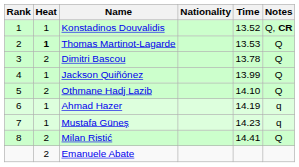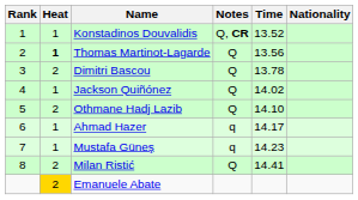 <table class="wikitable sortable" style="text-align:center">
 <tr>
 <th>Rank</th>
 <th>Heat</th>
 <th>Name</th>
+<th>Notes</th>
+<th>Time</th>
 <th>Nationality</th>
-<th>Time</th>
-<th>Notes</th>
 </tr>
 <tr bgcolor=ccffcc>
 <td>1</td>
 <td>1</td>
 <td align=left><a href='#'>Konstadinos Douvalidis</a></td>
+<td>Q, <strong>CR</strong></td>
+<td>13.52</td>
 <td align=left></td>
-<td>13.52</td>
-<td>Q, <strong>CR</strong></td>
 </tr>
 <tr bgcolor=ccffcc>
 <td>2</td>
 <td><strong>1</strong></td>
 <td align=left><a href='#'>Thomas Martinot-Lagarde</a></td>
+<td>Q</td>
+<td>13.56</td>
 <td align=left></td>
-<td>13.53</td>
-<td>Q</td>
 </tr>
 <tr bgcolor=ccffcc>
 <td>3</td>
 <td>2</td>
 <td align=left><a href='#'>Dimitri Bascou</a></td>
+<td>Q</td>
+<td>13.78</td>
 <td align=left></td>
-<td>13.78</td>
-<td>Q</td>
 </tr>
 <tr bgcolor=ccffcc>
 <td>4</td>
 <td>1</td>
 <td align=left><a href='#'>Jackson Quiñónez</a></td>
+<td>Q</td>
+<td>14.02</td>
 <td align=left></td>
-<td>13.99</td>
-<td>Q</td>
 </tr>
 <tr bgcolor=ccffcc>
 <td>5</td>
 <td>2</td>
 <td align=left><a href='#'>Othmane Hadj Lazib</a></td>
+<td>Q</td>
+<td>14.10</td>
 <td align=left></td>
-<td>14.10</td>
-<td>Q</td>
 </tr>
 <tr bgcolor=ddffdd>
 <td>6</td>
 <td>1</td>
 <td align=left><a href='#'>Ahmad Hazer</a></td>
+<td>q</td>
+<td>14.17</td>
 <td align=left></td>
-<td>14.19</td>
-<td>q</td>
 </tr>
 <tr bgcolor=ddffdd>
 <td>7</td>
 <td>1</td>
 <td align=left><a href='#'>Mustafa Güneş</a></td>
+<td>q</td>
+<td>14.23</td>
 <td align=left></td>
-<td>14.23</td>
-<td>q</td>
 </tr>
 <tr bgcolor=ccffcc>
 <td>8</td>
 <td>2</td>
 <td align=left><a href='#'>Milan Ristić</a></td>
+<td>Q</td>
+<td>14.41</td>
 <td align=left></td>
-<td>14.41</td>
-<td>Q</td>
 </tr>
 <tr>
 <td></td>
-<td>2</td>
+<td style="background: gold;">2</td>
 <td align=left><a href='#'>Emanuele Abate</a></td>
-<td align=left></td>
 <td></td>
 <td></td>
+<td align=left></td>
 </tr>
 </table>
